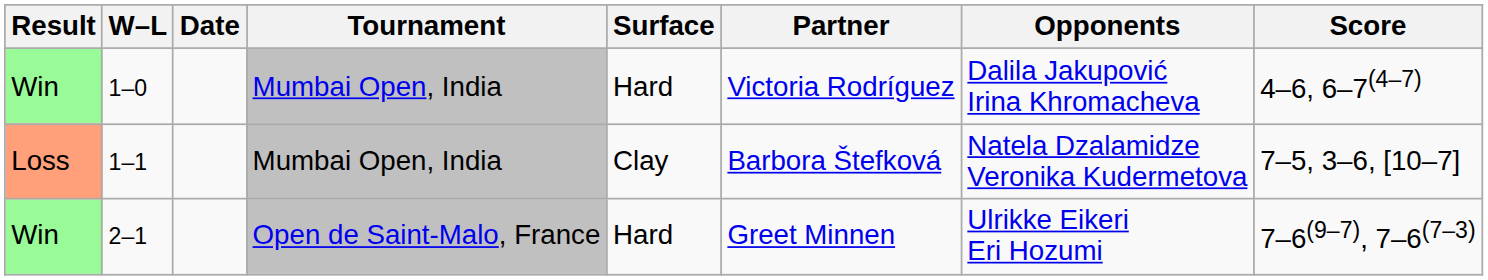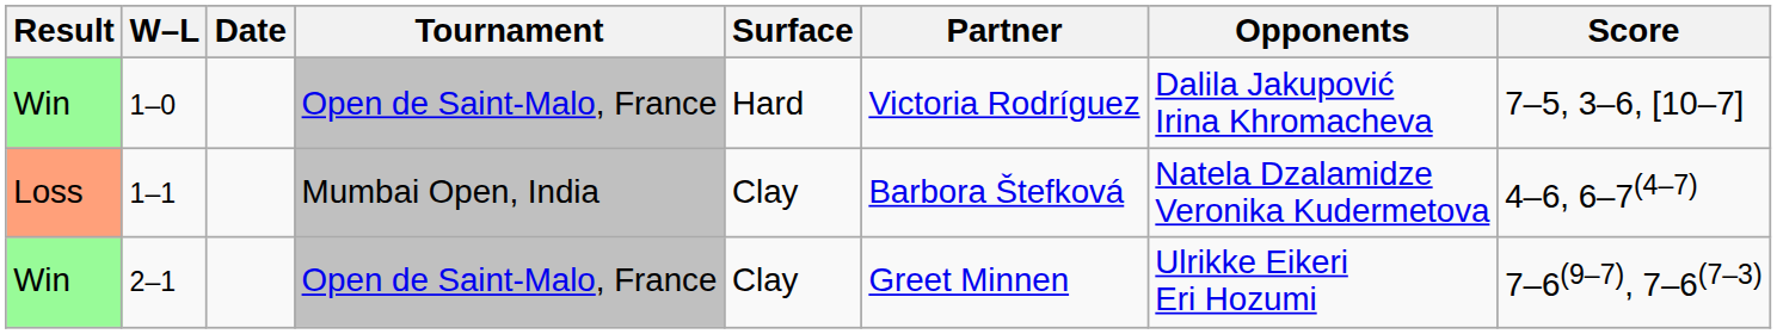 <table class="sortable wikitable">
 <tr>
 <th>Result</th>
 <th class="unsortable">W–L</th>
 <th>Date</th>
 <th>Tournament</th>
 <th>Surface</th>
 <th>Partner</th>
 <th>Opponents</th>
 <th class="unsortable">Score</th>
 </tr>
 <tr>
 <td bgcolor=98FB98>Win</td>
 <td><small>1–0</small></td>
 <td><a href='#'></a></td>
-<td bgcolor=silver><a href='#'>Mumbai Open</a>, India</td>
+<td bgcolor=silver><a href='#'>Open de Saint-Malo</a>, France</td>
 <td>Hard</td>
 <td> <a href='#'>Victoria Rodríguez</a></td>
 <td> <a href='#'>Dalila Jakupović</a> <br>  <a href='#'>Irina Khromacheva</a></td>
-<td>4–6, 6–7<sup>(4–7)</sup></td>
+<td>7–5, 3–6, [10–7]</td>
 </tr>
 <tr>
 <td bgcolor=FFA07A>Loss</td>
 <td><small>1–1</small></td>
 <td><a href='#'></a></td>
 <td bgcolor=silver>Mumbai Open, India</td>
 <td>Clay</td>
 <td> <a href='#'>Barbora Štefková</a></td>
 <td> <a href='#'>Natela Dzalamidze</a> <br>  <a href='#'>Veronika Kudermetova</a></td>
-<td>7–5, 3–6, [10–7]</td>
+<td>4–6, 6–7<sup>(4–7)</sup></td>
 </tr>
 <tr>
 <td style="background:#98fb98;">Win</td>
 <td><small>2–1</small></td>
 <td><a href='#'></a></td>
 <td bgcolor=silver><a href='#'>Open de Saint-Malo</a>, France</td>
-<td>Hard</td>
+<td>Clay</td>
 <td> <a href='#'>Greet Minnen</a></td>
 <td> <a href='#'>Ulrikke Eikeri</a> <br>  <a href='#'>Eri Hozumi</a></td>
 <td>7–6<sup>(9–7)</sup>, 7–6<sup>(7–3)</sup></td>
 </tr>
 </table>
